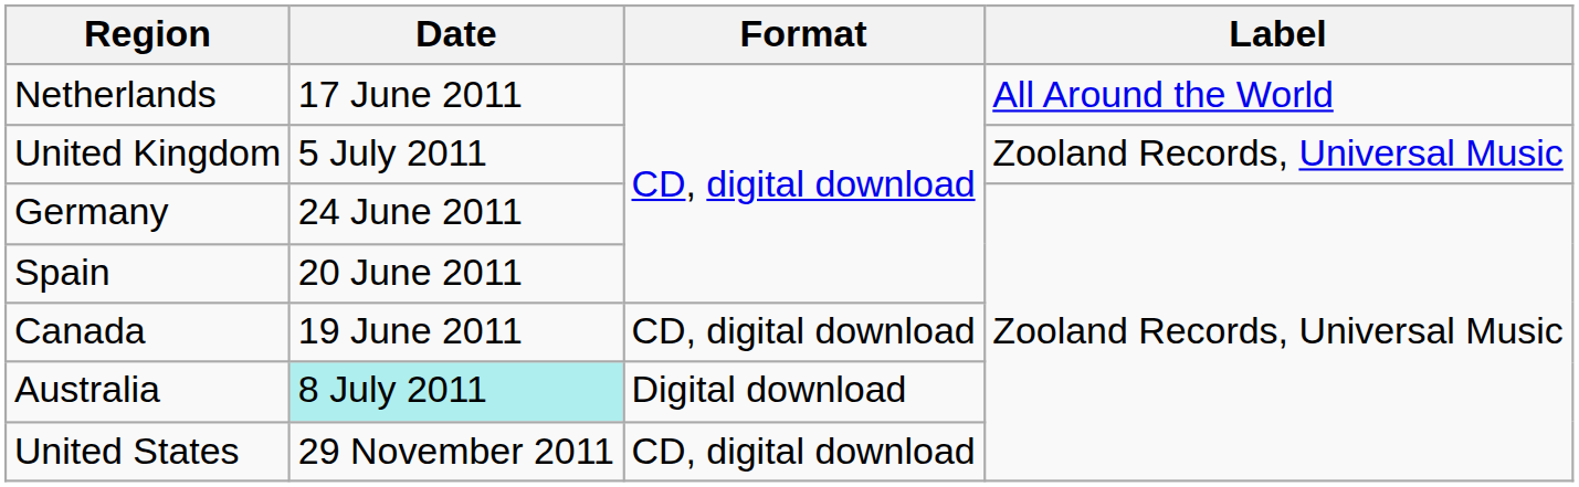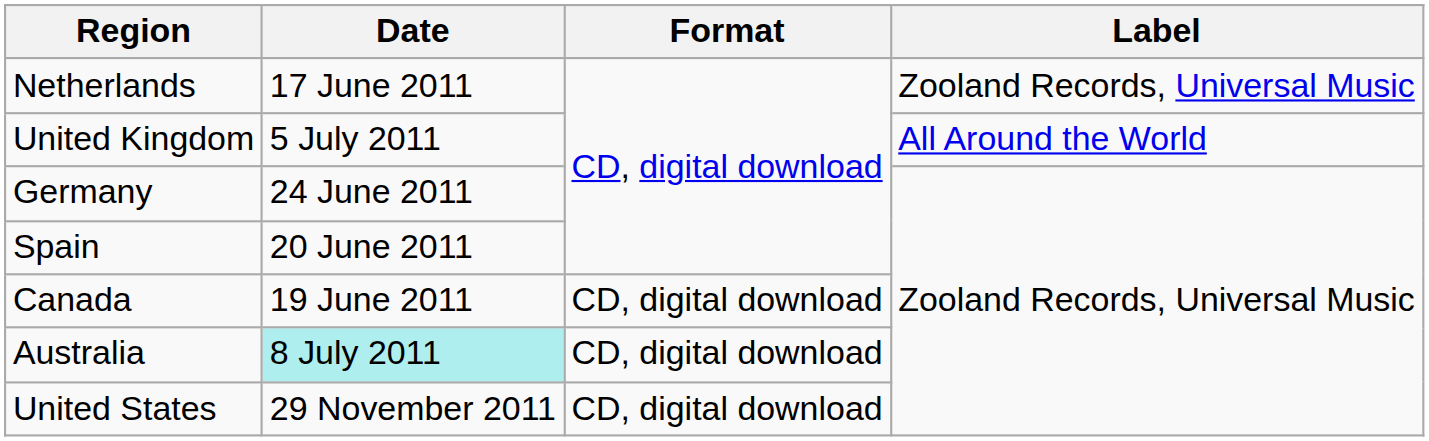 <table class="wikitable sortable">
 <tr>
 <th scope="col">Region</th>
 <th scope="col">Date</th>
 <th scope="col">Format</th>
 <th scope="col">Label</th>
 </tr>
 <tr>
 <td>Netherlands</td>
 <td>17 June 2011</td>
 <td rowspan="4"><a href='#'>CD</a>, <a href='#'>digital download</a></td>
-<td><a href='#'>All Around the World</a></td>
+<td>Zooland Records, <a href='#'>Universal Music</a></td>
 </tr>
 <tr>
 <td>United Kingdom</td>
 <td>5 July 2011</td>
-<td>Zooland Records, <a href='#'>Universal Music</a></td>
+<td><a href='#'>All Around the World</a></td>
 </tr>
 <tr>
 <td>Germany</td>
 <td>24 June 2011</td>
 <td rowspan="5">Zooland Records, Universal Music</td>
 </tr>
 <tr>
 <td>Spain</td>
 <td>20 June 2011</td>
 </tr>
 <tr>
 <td>Canada</td>
 <td>19 June 2011</td>
 <td>CD, digital download</td>
 </tr>
 <tr>
 <td>Australia</td>
 <td style="background: paleturquoise;">8 July 2011</td>
-<td>Digital download</td>
+<td>CD, digital download</td>
 </tr>
 <tr>
 <td>United States</td>
 <td>29 November 2011</td>
 <td>CD, digital download</td>
 </tr>
 </table>
